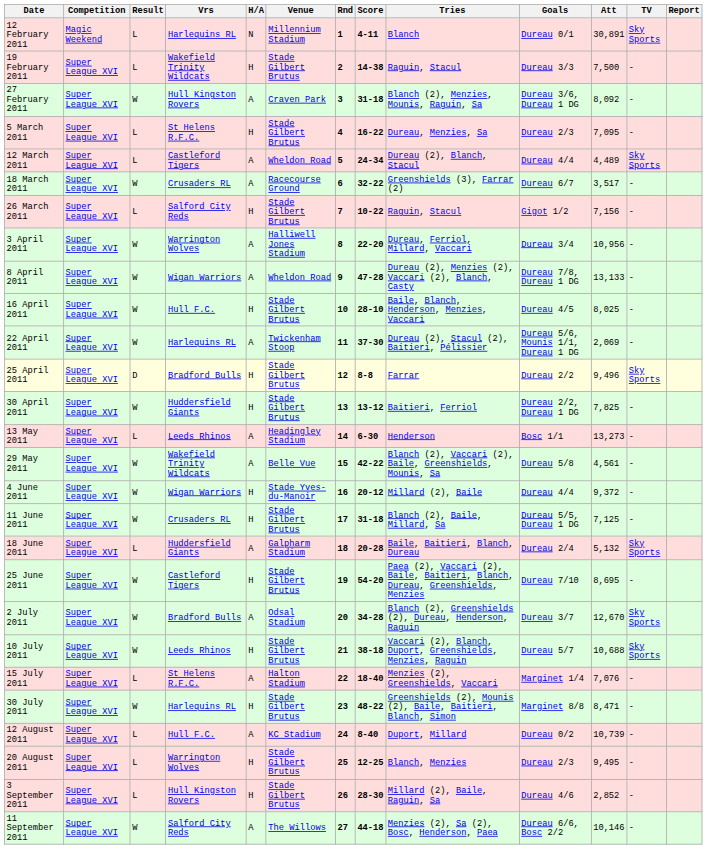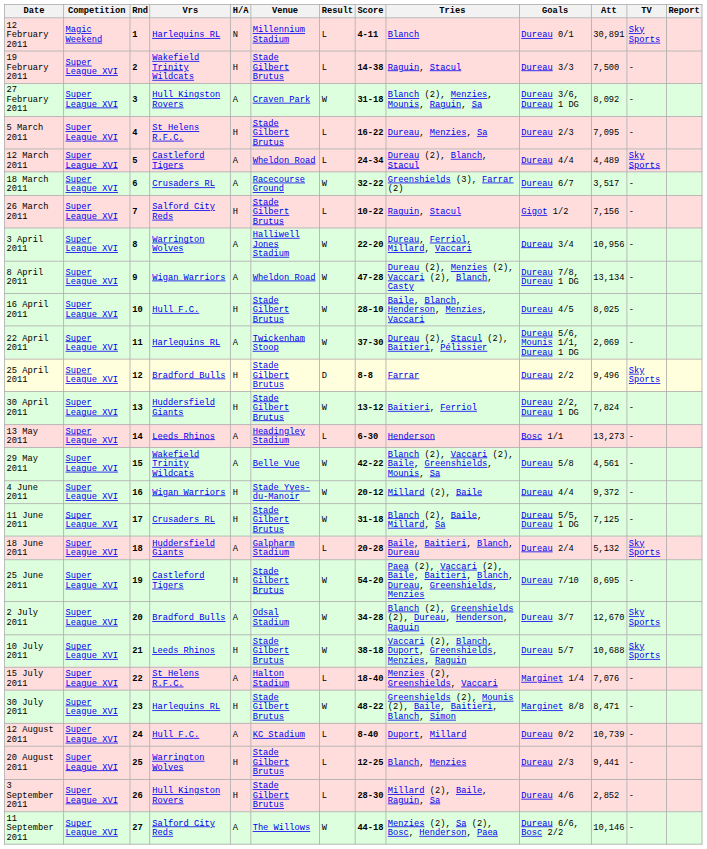 <table class="wikitable"  style="font-size:85%; width:100%;">
 <tr>
 <th>Date</th>
 <th>Competition</th>
-<th>Result</th>
+<th>Rnd</th>
 <th>Vrs</th>
 <th>H/A</th>
 <th>Venue</th>
-<th>Rnd</th>
+<th>Result</th>
 <th>Score</th>
 <th>Tries</th>
 <th>Goals</th>
 <th>Att</th>
 <th>TV</th>
 <th>Report</th>
 </tr>
 <tr style="background:#ffdddd;" width=20 | >
 <td>12 February 2011</td>
 <td><a href='#'>Magic Weekend</a></td>
-<td>L</td>
+<td><strong>1</strong></td>
 <td><a href='#'>Harlequins RL</a></td>
 <td>N</td>
 <td><a href='#'>Millennium Stadium</a></td>
-<td><strong>1</strong></td>
+<td>L</td>
 <td><strong>4-11</strong></td>
 <td><a href='#'>Blanch</a></td>
 <td><a href='#'>Dureau</a> 0/1</td>
 <td>30,891</td>
 <td><a href='#'>Sky Sports</a></td>
 <td></td>
 </tr>
 <tr style="background:#ffdddd;" width=20 | >
 <td>19 February 2011</td>
 <td><a href='#'>Super League XVI</a></td>
-<td>L</td>
+<td><strong>2</strong></td>
 <td><a href='#'>Wakefield Trinity Wildcats</a></td>
 <td>H</td>
 <td><a href='#'>Stade Gilbert Brutus</a></td>
-<td><strong>2</strong></td>
+<td>L</td>
 <td><strong>14-38</strong></td>
 <td><a href='#'>Raguin</a>, <a href='#'>Stacul</a></td>
 <td><a href='#'>Dureau</a> 3/3</td>
 <td>7,500</td>
 <td>-</td>
 <td></td>
 </tr>
 <tr style="background:#ddffdd;" width=20 | >
 <td>27 February 2011</td>
 <td><a href='#'>Super League XVI</a></td>
-<td>W</td>
+<td><strong>3</strong></td>
 <td><a href='#'>Hull Kingston Rovers</a></td>
 <td>A</td>
 <td><a href='#'>Craven Park</a></td>
-<td><strong>3</strong></td>
+<td>W</td>
 <td><strong>31-18</strong></td>
 <td><a href='#'>Blanch</a> (2), <a href='#'>Menzies</a>, <a href='#'>Mounis</a>, <a href='#'>Raguin</a>, <a href='#'>Sa</a></td>
 <td><a href='#'>Dureau</a> 3/6, <a href='#'>Dureau</a> 1 DG</td>
 <td>8,092</td>
 <td>-</td>
 <td></td>
 </tr>
 <tr style="background:#ffdddd;" width=20 | >
 <td>5 March 2011</td>
 <td><a href='#'>Super League XVI</a></td>
-<td>L</td>
+<td><strong>4</strong></td>
 <td><a href='#'>St Helens R.F.C.</a></td>
 <td>H</td>
 <td><a href='#'>Stade Gilbert Brutus</a></td>
-<td><strong>4</strong></td>
+<td>L</td>
 <td><strong>16-22</strong></td>
 <td><a href='#'>Dureau</a>, <a href='#'>Menzies</a>, <a href='#'>Sa</a></td>
 <td><a href='#'>Dureau</a> 2/3</td>
 <td>7,095</td>
 <td>-</td>
 <td></td>
 </tr>
 <tr style="background:#ffdddd;" width=20 | >
 <td>12 March 2011</td>
 <td><a href='#'>Super League XVI</a></td>
-<td>L</td>
+<td><strong>5</strong></td>
 <td><a href='#'>Castleford Tigers</a></td>
 <td>A</td>
 <td><a href='#'>Wheldon Road</a></td>
-<td><strong>5</strong></td>
+<td>L</td>
 <td><strong>24-34</strong></td>
 <td><a href='#'>Dureau</a> (2), <a href='#'>Blanch</a>, <a href='#'>Stacul</a></td>
 <td><a href='#'>Dureau</a> 4/4</td>
 <td>4,489</td>
 <td><a href='#'>Sky Sports</a></td>
 <td></td>
 </tr>
 <tr style="background:#ddffdd;" width=20 | >
 <td>18 March 2011</td>
 <td><a href='#'>Super League XVI</a></td>
-<td>W</td>
+<td><strong>6</strong></td>
 <td><a href='#'>Crusaders RL</a></td>
 <td>A</td>
 <td><a href='#'>Racecourse Ground</a></td>
-<td><strong>6</strong></td>
+<td>W</td>
 <td><strong>32-22</strong></td>
 <td><a href='#'>Greenshields</a> (3), <a href='#'>Farrar</a> (2)</td>
 <td><a href='#'>Dureau</a> 6/7</td>
 <td>3,517</td>
 <td>-</td>
 <td></td>
 </tr>
 <tr style="background:#ffdddd;" width=20 | >
 <td>26 March 2011</td>
 <td><a href='#'>Super League XVI</a></td>
-<td>L</td>
+<td><strong>7</strong></td>
 <td><a href='#'>Salford City Reds</a></td>
 <td>H</td>
 <td><a href='#'>Stade Gilbert Brutus</a></td>
-<td><strong>7</strong></td>
+<td>L</td>
 <td><strong>10-22</strong></td>
 <td><a href='#'>Raguin</a>, <a href='#'>Stacul</a></td>
 <td><a href='#'>Gigot</a> 1/2</td>
 <td>7,156</td>
 <td>-</td>
 <td></td>
 </tr>
 <tr style="background:#ddffdd;" width=20 | >
 <td>3 April 2011</td>
 <td><a href='#'>Super League XVI</a></td>
-<td>W</td>
+<td><strong>8</strong></td>
 <td><a href='#'>Warrington Wolves</a></td>
 <td>A</td>
 <td><a href='#'>Halliwell Jones Stadium</a></td>
-<td><strong>8</strong></td>
+<td>W</td>
 <td><strong>22-20</strong></td>
 <td><a href='#'>Dureau</a>, <a href='#'>Ferriol</a>, <a href='#'>Millard</a>, <a href='#'>Vaccari</a></td>
 <td><a href='#'>Dureau</a> 3/4</td>
 <td>10,956</td>
 <td>-</td>
 <td></td>
 </tr>
 <tr style="background:#ddffdd;" width=20 | >
 <td>8 April 2011</td>
 <td><a href='#'>Super League XVI</a></td>
-<td>W</td>
+<td><strong>9</strong></td>
 <td><a href='#'>Wigan Warriors</a></td>
 <td>A</td>
 <td><a href='#'>Wheldon Road</a></td>
-<td><strong>9</strong></td>
+<td>W</td>
 <td><strong>47-28</strong></td>
 <td><a href='#'>Dureau</a> (2), <a href='#'>Menzies</a> (2), <a href='#'>Vaccari</a> (2), <a href='#'>Blanch</a>, <a href='#'>Casty</a></td>
 <td><a href='#'>Dureau</a> 7/8, <a href='#'>Dureau</a> 1 DG</td>
-<td>13,133</td>
+<td>13,134</td>
 <td>-</td>
 <td></td>
 </tr>
 <tr style="background:#ddffdd;" width=20 | >
 <td>16 April 2011</td>
 <td><a href='#'>Super League XVI</a></td>
-<td>W</td>
+<td><strong>10</strong></td>
 <td><a href='#'>Hull F.C.</a></td>
 <td>H</td>
 <td><a href='#'>Stade Gilbert Brutus</a></td>
-<td><strong>10</strong></td>
+<td>W</td>
 <td><strong>28-10</strong></td>
 <td><a href='#'>Baile</a>, <a href='#'>Blanch</a>, <a href='#'>Henderson</a>, <a href='#'>Menzies</a>, <a href='#'>Vaccari</a></td>
 <td><a href='#'>Dureau</a> 4/5</td>
 <td>8,025</td>
 <td>-</td>
 <td></td>
 </tr>
 <tr style="background:#ddffdd;" width=20 | >
 <td>22 April 2011</td>
 <td><a href='#'>Super League XVI</a></td>
-<td>W</td>
+<td><strong>11</strong></td>
 <td><a href='#'>Harlequins RL</a></td>
 <td>A</td>
 <td><a href='#'>Twickenham Stoop</a></td>
-<td><strong>11</strong></td>
+<td>W</td>
 <td><strong>37-30</strong></td>
 <td><a href='#'>Dureau</a> (2), <a href='#'>Stacul</a> (2), <a href='#'>Baitieri</a>, <a href='#'>Pélissier</a></td>
 <td><a href='#'>Dureau</a> 5/6, <a href='#'>Mounis</a> 1/1, <a href='#'>Dureau</a> 1 DG</td>
 <td>2,069</td>
 <td>-</td>
 <td></td>
 </tr>
 <tr style="background:#ffffdd"  width=20 | >
 <td>25 April 2011</td>
 <td><a href='#'>Super League XVI</a></td>
-<td>D</td>
+<td><strong>12</strong></td>
 <td><a href='#'>Bradford Bulls</a></td>
 <td>H</td>
 <td><a href='#'>Stade Gilbert Brutus</a></td>
-<td><strong>12</strong></td>
+<td>D</td>
 <td><strong>8-8</strong></td>
 <td><a href='#'>Farrar</a></td>
 <td><a href='#'>Dureau</a> 2/2</td>
 <td>9,496</td>
 <td><a href='#'>Sky Sports</a></td>
 <td></td>
 </tr>
 <tr style="background:#ddffdd;" width=20 | >
 <td>30 April 2011</td>
 <td><a href='#'>Super League XVI</a></td>
-<td>W</td>
+<td><strong>13</strong></td>
 <td><a href='#'>Huddersfield Giants</a></td>
 <td>H</td>
 <td><a href='#'>Stade Gilbert Brutus</a></td>
-<td><strong>13</strong></td>
+<td>W</td>
 <td><strong>13-12</strong></td>
 <td><a href='#'>Baitieri</a>, <a href='#'>Ferriol</a></td>
 <td><a href='#'>Dureau</a> 2/2, <a href='#'>Dureau</a> 1 DG</td>
-<td>7,825</td>
+<td>7,824</td>
 <td>-</td>
 <td></td>
 </tr>
 <tr style="background:#ffdddd;" width=20 | >
 <td>13 May 2011</td>
 <td><a href='#'>Super League XVI</a></td>
-<td>L</td>
+<td><strong>14</strong></td>
 <td><a href='#'>Leeds Rhinos</a></td>
 <td>A</td>
 <td><a href='#'>Headingley Stadium</a></td>
-<td><strong>14</strong></td>
+<td>L</td>
 <td><strong>6-30</strong></td>
 <td><a href='#'>Henderson</a></td>
 <td><a href='#'>Bosc</a> 1/1</td>
 <td>13,273</td>
 <td>-</td>
 <td></td>
 </tr>
 <tr style="background:#ddffdd;" width=20 | >
 <td>29 May 2011</td>
 <td><a href='#'>Super League XVI</a></td>
-<td>W</td>
+<td><strong>15</strong></td>
 <td><a href='#'>Wakefield Trinity Wildcats</a></td>
 <td>A</td>
 <td><a href='#'>Belle Vue</a></td>
-<td><strong>15</strong></td>
+<td>W</td>
 <td><strong>42-22</strong></td>
 <td><a href='#'>Blanch</a> (2), <a href='#'>Vaccari</a> (2), <a href='#'>Baile</a>, <a href='#'>Greenshields</a>, <a href='#'>Mounis</a>, <a href='#'>Sa</a></td>
 <td><a href='#'>Dureau</a> 5/8</td>
 <td>4,561</td>
 <td>-</td>
 <td></td>
 </tr>
 <tr style="background:#ddffdd;" width=20 | >
 <td>4 June 2011</td>
 <td><a href='#'>Super League XVI</a></td>
-<td>W</td>
+<td><strong>16</strong></td>
 <td><a href='#'>Wigan Warriors</a></td>
 <td>H</td>
 <td><a href='#'>Stade Yves-du-Manoir</a></td>
-<td><strong>16</strong></td>
+<td>W</td>
 <td><strong>20-12</strong></td>
 <td><a href='#'>Millard</a> (2), <a href='#'>Baile</a></td>
 <td><a href='#'>Dureau</a> 4/4</td>
 <td>9,372</td>
 <td>-</td>
 <td></td>
 </tr>
 <tr style="background:#ddffdd;" width=20 | >
 <td>11 June 2011</td>
 <td><a href='#'>Super League XVI</a></td>
-<td>W</td>
+<td><strong>17</strong></td>
 <td><a href='#'>Crusaders RL</a></td>
 <td>H</td>
 <td><a href='#'>Stade Gilbert Brutus</a></td>
-<td><strong>17</strong></td>
+<td>W</td>
 <td><strong>31-18</strong></td>
 <td><a href='#'>Blanch</a> (2), <a href='#'>Baile</a>, <a href='#'>Millard</a>, <a href='#'>Sa</a></td>
 <td><a href='#'>Dureau</a> 5/5, <a href='#'>Dureau</a> 1 DG</td>
 <td>7,125</td>
 <td>-</td>
 <td></td>
 </tr>
 <tr style="background:#ffdddd;" width=20 | >
 <td>18 June 2011</td>
 <td><a href='#'>Super League XVI</a></td>
-<td>L</td>
+<td><strong>18</strong></td>
 <td><a href='#'>Huddersfield Giants</a></td>
 <td>A</td>
 <td><a href='#'>Galpharm Stadium</a></td>
-<td><strong>18</strong></td>
+<td>L</td>
 <td><strong>20-28</strong></td>
 <td><a href='#'>Baile</a>, <a href='#'>Baitieri</a>, <a href='#'>Blanch</a>, <a href='#'>Dureau</a></td>
 <td><a href='#'>Dureau</a> 2/4</td>
 <td>5,132</td>
 <td><a href='#'>Sky Sports</a></td>
 <td></td>
 </tr>
 <tr style="background:#ddffdd;" width=20 | >
 <td>25 June 2011</td>
 <td><a href='#'>Super League XVI</a></td>
-<td>W</td>
+<td><strong>19</strong></td>
 <td><a href='#'>Castleford Tigers</a></td>
 <td>H</td>
 <td><a href='#'>Stade Gilbert Brutus</a></td>
-<td><strong>19</strong></td>
+<td>W</td>
 <td><strong>54-20</strong></td>
 <td><a href='#'>Paea</a> (2), <a href='#'>Vaccari</a> (2), <a href='#'>Baile</a>, <a href='#'>Baitieri</a>, <a href='#'>Blanch</a>, <a href='#'>Dureau</a>, <a href='#'>Greenshields</a>, <a href='#'>Menzies</a></td>
 <td><a href='#'>Dureau</a> 7/10</td>
 <td>8,695</td>
 <td>-</td>
 <td></td>
 </tr>
 <tr style="background:#ddffdd;" width=20 | >
 <td>2 July 2011</td>
 <td><a href='#'>Super League XVI</a></td>
-<td>W</td>
+<td><strong>20</strong></td>
 <td><a href='#'>Bradford Bulls</a></td>
 <td>A</td>
 <td><a href='#'>Odsal Stadium</a></td>
-<td><strong>20</strong></td>
+<td>W</td>
 <td><strong>34-28</strong></td>
 <td><a href='#'>Blanch</a> (2), <a href='#'>Greenshields</a> (2), <a href='#'>Dureau</a>, <a href='#'>Henderson</a>, <a href='#'>Raguin</a></td>
 <td><a href='#'>Dureau</a> 3/7</td>
 <td>12,670</td>
 <td><a href='#'>Sky Sports</a></td>
 <td></td>
 </tr>
 <tr style="background:#ddffdd;" width=20 | >
 <td>10 July 2011</td>
 <td><a href='#'>Super League XVI</a></td>
-<td>W</td>
+<td><strong>21</strong></td>
 <td><a href='#'>Leeds Rhinos</a></td>
 <td>H</td>
 <td><a href='#'>Stade Gilbert Brutus</a></td>
-<td><strong>21</strong></td>
+<td>W</td>
 <td><strong>38-18</strong></td>
 <td><a href='#'>Vaccari</a> (2), <a href='#'>Blanch</a>, <a href='#'>Duport</a>, <a href='#'>Greenshields</a>, <a href='#'>Menzies</a>, <a href='#'>Raguin</a></td>
 <td><a href='#'>Dureau</a> 5/7</td>
 <td>10,688</td>
 <td><a href='#'>Sky Sports</a></td>
 <td></td>
 </tr>
 <tr style="background:#ffdddd;" width=20 | >
 <td>15 July 2011</td>
 <td><a href='#'>Super League XVI</a></td>
-<td>L</td>
+<td><strong>22</strong></td>
 <td><a href='#'>St Helens R.F.C.</a></td>
 <td>A</td>
 <td><a href='#'>Halton Stadium</a></td>
-<td><strong>22</strong></td>
+<td>L</td>
 <td><strong>18-40</strong></td>
 <td><a href='#'>Menzies</a> (2), <a href='#'>Greenshields</a>, <a href='#'>Vaccari</a></td>
 <td><a href='#'>Marginet</a> 1/4</td>
 <td>7,076</td>
 <td>-</td>
 <td></td>
 </tr>
 <tr style="background:#ddffdd;" width=20 | >
 <td>30 July 2011</td>
 <td><a href='#'>Super League XVI</a></td>
-<td>W</td>
+<td><strong>23</strong></td>
 <td><a href='#'>Harlequins RL</a></td>
 <td>H</td>
 <td><a href='#'>Stade Gilbert Brutus</a></td>
-<td><strong>23</strong></td>
+<td>W</td>
 <td><strong>48-22</strong></td>
 <td><a href='#'>Greenshields</a> (2), <a href='#'>Mounis</a> (2), <a href='#'>Baile</a>, <a href='#'>Baitieri</a>, <a href='#'>Blanch</a>, <a href='#'>Simon</a></td>
 <td><a href='#'>Marginet</a> 8/8</td>
 <td>8,471</td>
 <td>-</td>
 <td></td>
 </tr>
 <tr style="background:#ffdddd;" width=20 | >
 <td>12 August 2011</td>
 <td><a href='#'>Super League XVI</a></td>
-<td>L</td>
+<td><strong>24</strong></td>
 <td><a href='#'>Hull F.C.</a></td>
 <td>A</td>
 <td><a href='#'>KC Stadium</a></td>
-<td><strong>24</strong></td>
+<td>L</td>
 <td><strong>8-40</strong></td>
 <td><a href='#'>Duport</a>, <a href='#'>Millard</a></td>
 <td><a href='#'>Dureau</a> 0/2</td>
 <td>10,739</td>
 <td>-</td>
 <td></td>
 </tr>
 <tr style="background:#ffdddd;" width=20 | >
 <td>20 August 2011</td>
 <td><a href='#'>Super League XVI</a></td>
-<td>L</td>
+<td><strong>25</strong></td>
 <td><a href='#'>Warrington Wolves</a></td>
 <td>H</td>
 <td><a href='#'>Stade Gilbert Brutus</a></td>
-<td><strong>25</strong></td>
+<td>L</td>
 <td><strong>12-25</strong></td>
 <td><a href='#'>Blanch</a>, <a href='#'>Menzies</a></td>
 <td><a href='#'>Dureau</a> 2/3</td>
-<td>9,495</td>
+<td>9,441</td>
 <td>-</td>
 <td></td>
 </tr>
 <tr style="background:#ffdddd;" width=20 | >
 <td>3 September 2011</td>
 <td><a href='#'>Super League XVI</a></td>
-<td>L</td>
+<td><strong>26</strong></td>
 <td><a href='#'>Hull Kingston Rovers</a></td>
 <td>H</td>
 <td><a href='#'>Stade Gilbert Brutus</a></td>
-<td><strong>26</strong></td>
+<td>L</td>
 <td><strong>28-30</strong></td>
 <td><a href='#'>Millard</a> (2), <a href='#'>Baile</a>, <a href='#'>Raguin</a>, <a href='#'>Sa</a></td>
 <td><a href='#'>Dureau</a> 4/6</td>
 <td>2,852</td>
 <td>-</td>
 <td></td>
 </tr>
 <tr style="background:#ddffdd;" width=20 | >
 <td>11 September 2011</td>
 <td><a href='#'>Super League XVI</a></td>
-<td>W</td>
+<td><strong>27</strong></td>
 <td><a href='#'>Salford City Reds</a></td>
 <td>A</td>
 <td><a href='#'>The Willows</a></td>
-<td><strong>27</strong></td>
+<td>W</td>
 <td><strong>44-18</strong></td>
 <td><a href='#'>Menzies</a> (2), <a href='#'>Sa</a> (2), <a href='#'>Bosc</a>, <a href='#'>Henderson</a>, <a href='#'>Paea</a></td>
 <td><a href='#'>Dureau</a> 6/6, <a href='#'>Bosc</a> 2/2</td>
 <td>10,146</td>
 <td>-</td>
 <td></td>
 </tr>
 </table>
